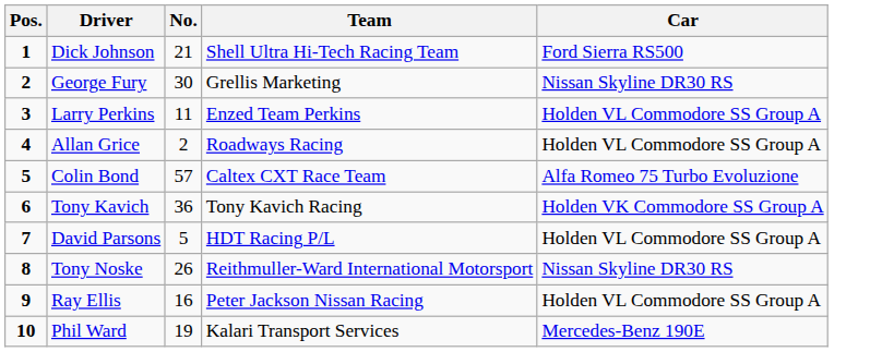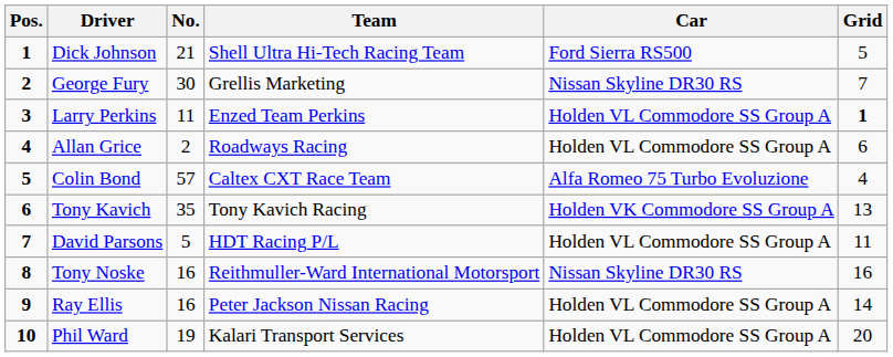 <table class="wikitable" style="font-size: 90%">
 <tr>
 <th>Pos.</th>
 <th>Driver</th>
 <th>No.</th>
 <th>Team</th>
 <th>Car</th>
+<th>Grid</th>
 </tr>
 <tr>
 <td align="center"><strong>1</strong></td>
 <td> <a href='#'>Dick Johnson</a></td>
 <td align="center">21</td>
 <td><a href='#'>Shell Ultra Hi-Tech Racing Team</a></td>
 <td><a href='#'>Ford Sierra RS500</a></td>
+<td align="center">5</td>
 </tr>
 <tr>
 <td align="center"><strong>2</strong></td>
 <td> <a href='#'>George Fury</a></td>
 <td align="center">30</td>
 <td>Grellis Marketing</td>
 <td><a href='#'>Nissan Skyline DR30 RS</a></td>
+<td align="center">7</td>
 </tr>
 <tr>
 <td align="center"><strong>3</strong></td>
 <td> <a href='#'>Larry Perkins</a></td>
 <td align="center">11</td>
 <td><a href='#'>Enzed Team Perkins</a></td>
 <td><a href='#'>Holden VL Commodore SS Group A</a></td>
+<td align="center"><strong>1</strong></td>
 </tr>
 <tr>
 <td align="center"><strong>4</strong></td>
 <td> <a href='#'>Allan Grice</a></td>
 <td align="center">2</td>
 <td><a href='#'>Roadways Racing</a></td>
 <td>Holden VL Commodore SS Group A</td>
+<td align="center">6</td>
 </tr>
 <tr>
 <td align="center"><strong>5</strong></td>
 <td> <a href='#'>Colin Bond</a></td>
 <td align="center">57</td>
 <td><a href='#'>Caltex CXT Race Team</a></td>
 <td><a href='#'>Alfa Romeo 75 Turbo Evoluzione</a></td>
+<td align="center">4</td>
 </tr>
 <tr>
 <td align="center"><strong>6</strong></td>
 <td> <a href='#'>Tony Kavich</a></td>
-<td align="center">36</td>
+<td align="center">35</td>
 <td>Tony Kavich Racing</td>
 <td><a href='#'>Holden VK Commodore SS Group A</a></td>
+<td align="center">13</td>
 </tr>
 <tr>
 <td align="center"><strong>7</strong></td>
 <td> <a href='#'>David Parsons</a></td>
 <td align="center">5</td>
 <td><a href='#'>HDT Racing P/L</a></td>
 <td>Holden VL Commodore SS Group A</td>
+<td align="center">11</td>
 </tr>
 <tr>
 <td align="center"><strong>8</strong></td>
 <td> <a href='#'>Tony Noske</a></td>
-<td align="center">26</td>
+<td align="center">16</td>
 <td><a href='#'>Reithmuller-Ward International Motorsport</a></td>
 <td><a href='#'>Nissan Skyline DR30 RS</a></td>
+<td align="center">16</td>
 </tr>
 <tr>
 <td align="center"><strong>9</strong></td>
 <td> <a href='#'>Ray Ellis</a></td>
 <td align="center">16</td>
 <td><a href='#'>Peter Jackson Nissan Racing</a></td>
 <td>Holden VL Commodore SS Group A</td>
+<td align="center">14</td>
 </tr>
 <tr>
 <td align="center"><strong>10</strong></td>
 <td> <a href='#'>Phil Ward</a></td>
 <td align="center">19</td>
 <td>Kalari Transport Services</td>
-<td><a href='#'>Mercedes-Benz 190E</a></td>
+<td>Holden VL Commodore SS Group A</td>
+<td align="center">20</td>
 </tr>
 </table>
